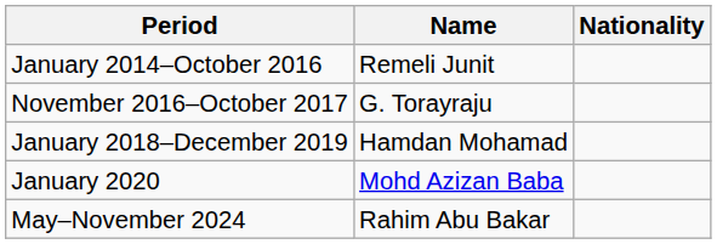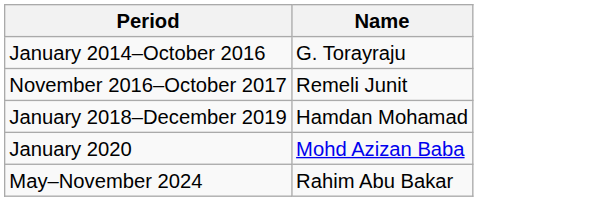 <table class="wikitable plainrowheaders sortable" style="font-size:95%">
 <tr>
 <th>Period</th>
 <th>Name</th>
-<th>Nationality</th>
 </tr>
 <tr>
 <td>January 2014–October 2016</td>
-<td>Remeli Junit</td>
-<td></td>
+<td>G. Torayraju</td>
 </tr>
 <tr>
 <td>November 2016–October 2017</td>
-<td>G. Torayraju</td>
-<td></td>
+<td>Remeli Junit</td>
 </tr>
 <tr>
 <td>January 2018–December 2019</td>
 <td>Hamdan Mohamad</td>
-<td></td>
 </tr>
 <tr>
 <td>January 2020</td>
 <td><a href='#'>Mohd Azizan Baba</a></td>
-<td></td>
 </tr>
 <tr>
 <td>May–November 2024</td>
 <td>Rahim Abu Bakar</td>
-<td></td>
 </tr>
 </table>
